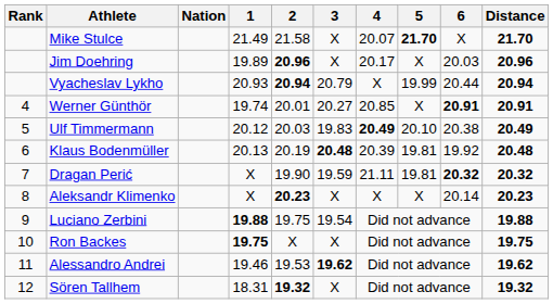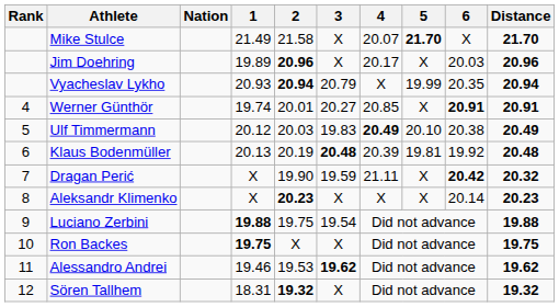 <table class="wikitable sortable" style="text-align:center">
 <tr>
 <th>Rank</th>
 <th>Athlete</th>
 <th>Nation</th>
 <th>1</th>
 <th>2</th>
 <th>3</th>
 <th>4</th>
 <th>5</th>
 <th>6</th>
 <th>Distance</th>
 </tr>
 <tr>
 <td></td>
 <td align=left><a href='#'>Mike Stulce</a></td>
 <td align=left></td>
 <td>21.49</td>
 <td>21.58</td>
 <td data-sort-value=1.00>X</td>
 <td>20.07</td>
 <td><strong>21.70</strong></td>
 <td data-sort-value=1.00>X</td>
 <td><strong>21.70</strong></td>
 </tr>
 <tr>
 <td></td>
 <td align=left><a href='#'>Jim Doehring</a></td>
 <td align=left></td>
 <td>19.89</td>
 <td><strong>20.96</strong></td>
 <td data-sort-value=1.00>X</td>
 <td>20.17</td>
 <td data-sort-value=1.00>X</td>
 <td>20.03</td>
 <td><strong>20.96</strong></td>
 </tr>
 <tr>
 <td></td>
 <td align=left><a href='#'>Vyacheslav Lykho</a></td>
 <td align=left></td>
 <td>20.93</td>
 <td><strong>20.94</strong></td>
 <td>20.79</td>
 <td data-sort-value=1.00>X</td>
 <td>19.99</td>
-<td>20.44</td>
+<td>20.35</td>
 <td><strong>20.94</strong></td>
 </tr>
 <tr>
 <td>4</td>
 <td align=left><a href='#'>Werner Günthör</a></td>
 <td align=left></td>
 <td>19.74</td>
 <td>20.01</td>
 <td>20.27</td>
 <td>20.85</td>
 <td data-sort-value=1.00>X</td>
 <td><strong>20.91</strong></td>
 <td><strong>20.91</strong></td>
 </tr>
 <tr>
 <td>5</td>
 <td align=left><a href='#'>Ulf Timmermann</a></td>
 <td align=left></td>
 <td>20.12</td>
 <td>20.03</td>
 <td>19.83</td>
 <td><strong>20.49</strong></td>
 <td>20.10</td>
 <td>20.38</td>
 <td><strong>20.49</strong></td>
 </tr>
 <tr>
 <td>6</td>
 <td align=left><a href='#'>Klaus Bodenmüller</a></td>
 <td align=left></td>
 <td>20.13</td>
 <td>20.19</td>
 <td><strong>20.48</strong></td>
 <td>20.39</td>
 <td>19.81</td>
 <td>19.92</td>
 <td><strong>20.48</strong></td>
 </tr>
 <tr>
 <td>7</td>
 <td align=left><a href='#'>Dragan Perić</a></td>
 <td align=left></td>
 <td data-sort-value=1.00>X</td>
 <td>19.90</td>
 <td>19.59</td>
 <td>21.11</td>
-<td>19.81</td>
-<td><strong>20.32</strong></td>
+<td data-sort-value=1.00>X</td>
+<td><strong>20.42</strong></td>
 <td><strong>20.32</strong></td>
 </tr>
 <tr>
 <td>8</td>
 <td align=left><a href='#'>Aleksandr Klimenko</a></td>
 <td align=left></td>
 <td data-sort-value=1.00>X</td>
 <td><strong>20.23</strong></td>
 <td data-sort-value=1.00>X</td>
 <td data-sort-value=1.00>X</td>
 <td data-sort-value=1.00>X</td>
 <td>20.14</td>
 <td><strong>20.23</strong></td>
 </tr>
 <tr>
 <td>9</td>
 <td align=left><a href='#'>Luciano Zerbini</a></td>
 <td align=left></td>
 <td><strong>19.88</strong></td>
 <td>19.75</td>
 <td>19.54</td>
 <td colspan=3 data-sort-value=0.00>Did not advance</td>
 <td><strong>19.88</strong></td>
 </tr>
 <tr>
 <td>10</td>
 <td align=left><a href='#'>Ron Backes</a></td>
 <td align=left></td>
 <td><strong>19.75</strong></td>
 <td data-sort-value=1.00>X</td>
 <td data-sort-value=1.00>X</td>
 <td colspan=3 data-sort-value=0.00>Did not advance</td>
 <td><strong>19.75</strong></td>
 </tr>
 <tr>
 <td>11</td>
 <td align=left><a href='#'>Alessandro Andrei</a></td>
 <td align=left></td>
 <td>19.46</td>
 <td>19.53</td>
 <td><strong>19.62</strong></td>
 <td colspan=3 data-sort-value=0.00>Did not advance</td>
 <td><strong>19.62</strong></td>
 </tr>
 <tr>
 <td>12</td>
 <td align=left><a href='#'>Sören Tallhem</a></td>
 <td align=left></td>
 <td>18.31</td>
 <td><strong>19.32</strong></td>
 <td data-sort-value=1.00>X</td>
 <td colspan=3 data-sort-value=0.00>Did not advance</td>
 <td><strong>19.32</strong></td>
 </tr>
 </table>
